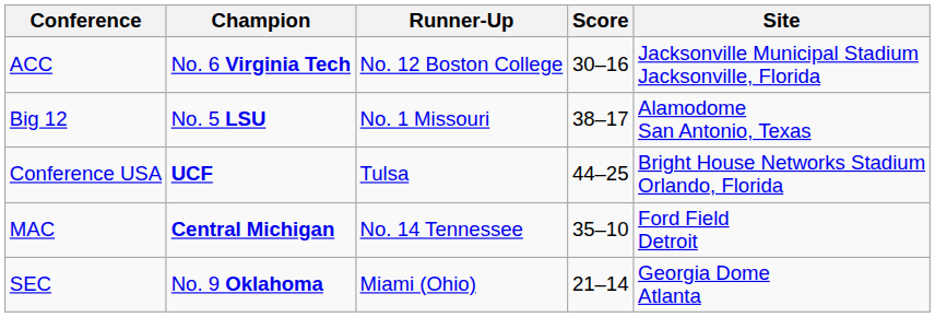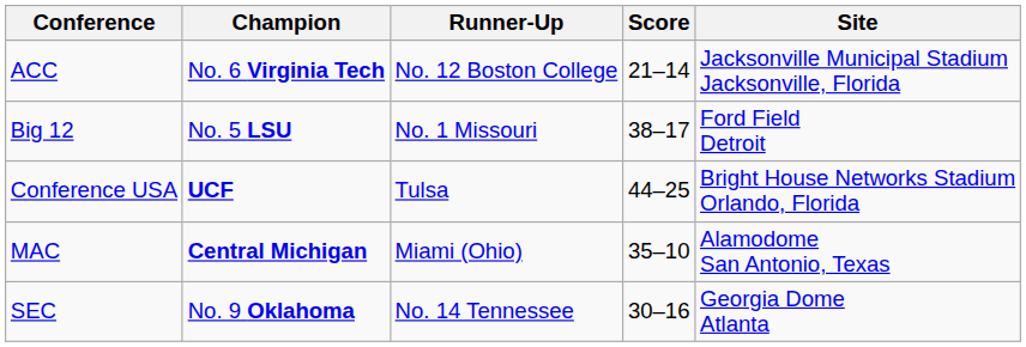 <table class="wikitable">
 <tr>
 <th>Conference</th>
 <th>Champion</th>
 <th>Runner-Up</th>
 <th>Score</th>
 <th>Site</th>
 </tr>
 <tr>
 <td><a href='#'>ACC</a></td>
 <td><a href='#'>No. 6 <strong>Virginia Tech</strong></a></td>
 <td><a href='#'>No. 12 Boston College</a></td>
-<td>30–16</td>
+<td>21–14</td>
 <td><a href='#'>Jacksonville Municipal Stadium</a><br><a href='#'>Jacksonville, Florida</a></td>
 </tr>
 <tr>
 <td><a href='#'>Big 12</a></td>
 <td><a href='#'>No. 5 <strong>LSU</strong></a></td>
 <td><a href='#'>No. 1 Missouri</a></td>
 <td>38–17</td>
-<td><a href='#'>Alamodome</a><br><a href='#'>San Antonio, Texas</a></td>
+<td><a href='#'>Ford Field</a><br><a href='#'>Detroit</a></td>
 </tr>
 <tr>
 <td><a href='#'>Conference USA</a></td>
 <td><strong><a href='#'>UCF</a></strong></td>
 <td><a href='#'>Tulsa</a></td>
 <td>44–25</td>
 <td><a href='#'>Bright House Networks Stadium</a><br><a href='#'>Orlando, Florida</a></td>
 </tr>
 <tr>
 <td><a href='#'>MAC</a></td>
 <td><a href='#'><strong>Central Michigan</strong></a></td>
-<td><a href='#'>No. 14 Tennessee</a></td>
+<td><a href='#'>Miami (Ohio)</a></td>
 <td>35–10</td>
-<td><a href='#'>Ford Field</a><br><a href='#'>Detroit</a></td>
+<td><a href='#'>Alamodome</a><br><a href='#'>San Antonio, Texas</a></td>
 </tr>
 <tr>
 <td><a href='#'>SEC</a></td>
 <td><a href='#'>No. 9 <strong>Oklahoma</strong></a></td>
-<td><a href='#'>Miami (Ohio)</a></td>
-<td>21–14</td>
+<td><a href='#'>No. 14 Tennessee</a></td>
+<td>30–16</td>
 <td><a href='#'>Georgia Dome</a><br><a href='#'>Atlanta</a></td>
 </tr>
 </table>
